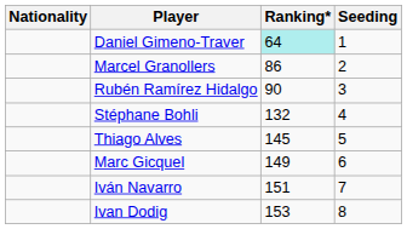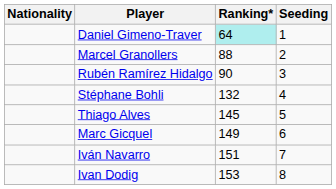 <table class="wikitable" border="1">
 <tr>
 <th>Nationality</th>
 <th>Player</th>
 <th>Ranking*</th>
 <th>Seeding</th>
 </tr>
 <tr>
 <td></td>
 <td><a href='#'>Daniel Gimeno-Traver</a></td>
 <td style="background: paleturquoise;">64</td>
 <td>1</td>
 </tr>
 <tr>
 <td></td>
 <td><a href='#'>Marcel Granollers</a></td>
-<td>86</td>
+<td>88</td>
 <td>2</td>
 </tr>
 <tr>
 <td></td>
 <td><a href='#'>Rubén Ramírez Hidalgo</a></td>
 <td>90</td>
 <td>3</td>
 </tr>
 <tr>
 <td></td>
 <td><a href='#'>Stéphane Bohli</a></td>
 <td>132</td>
 <td>4</td>
 </tr>
 <tr>
 <td></td>
 <td><a href='#'>Thiago Alves</a></td>
 <td>145</td>
 <td>5</td>
 </tr>
 <tr>
 <td></td>
 <td><a href='#'>Marc Gicquel</a></td>
 <td>149</td>
 <td>6</td>
 </tr>
 <tr>
 <td></td>
 <td><a href='#'>Iván Navarro</a></td>
 <td>151</td>
 <td>7</td>
 </tr>
 <tr>
 <td></td>
 <td><a href='#'>Ivan Dodig</a></td>
 <td>153</td>
 <td>8</td>
 </tr>
 </table>
